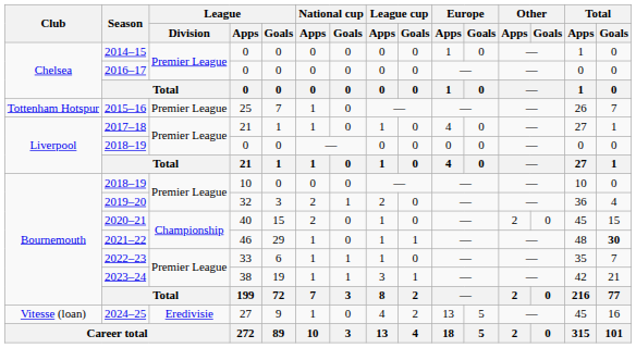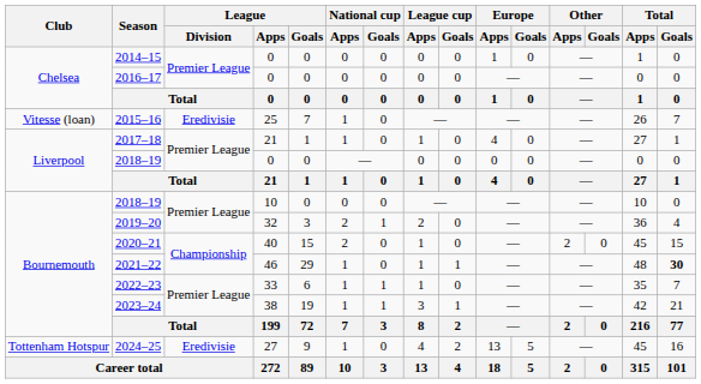 <table class="wikitable" style="text-align: center;">
 <tr>
 <th rowspan="2">Club</th>
 <th rowspan="2">Season</th>
 <th colspan="3">League</th>
 <th colspan="2">National cup</th>
 <th colspan="2">League cup</th>
 <th colspan="2">Europe</th>
 <th colspan="2">Other</th>
 <th colspan="2">Total</th>
 </tr>
 <tr>
 <th>Division</th>
 <th>Apps</th>
 <th>Goals</th>
 <th>Apps</th>
 <th>Goals</th>
 <th>Apps</th>
 <th>Goals</th>
 <th>Apps</th>
 <th>Goals</th>
 <th>Apps</th>
 <th>Goals</th>
 <th>Apps</th>
 <th>Goals</th>
 </tr>
 <tr>
 <td rowspan="3"><a href='#'>Chelsea</a></td>
 <td><a href='#'>2014–15</a></td>
 <td rowspan="2"><a href='#'>Premier League</a></td>
 <td>0</td>
 <td>0</td>
 <td>0</td>
 <td>0</td>
 <td>0</td>
 <td>0</td>
 <td>1</td>
 <td>0</td>
 <td colspan="2">—</td>
 <td>1</td>
 <td>0</td>
 </tr>
 <tr>
 <td><a href='#'>2016–17</a></td>
 <td>0</td>
 <td>0</td>
 <td>0</td>
 <td>0</td>
 <td>0</td>
 <td>0</td>
 <td colspan="2">—</td>
 <td colspan="2">—</td>
 <td>0</td>
 <td>0</td>
 </tr>
 <tr>
 <th colspan="2">Total</th>
 <th>0</th>
 <th>0</th>
 <th>0</th>
 <th>0</th>
 <th>0</th>
 <th>0</th>
 <th>1</th>
 <th>0</th>
 <th colspan="2">—</th>
 <th>1</th>
 <th>0</th>
 </tr>
 <tr>
-<td><a href='#'>Tottenham Hotspur</a></td>
+<td><a href='#'>Vitesse</a> (loan)</td>
 <td><a href='#'>2015–16</a></td>
-<td>Premier League</td>
+<td><a href='#'>Eredivisie</a></td>
 <td>25</td>
 <td>7</td>
 <td>1</td>
 <td>0</td>
 <td colspan="2">—</td>
 <td colspan="2">—</td>
 <td colspan="2">—</td>
 <td>26</td>
 <td>7</td>
 </tr>
 <tr>
 <td rowspan="3"><a href='#'>Liverpool</a></td>
 <td><a href='#'>2017–18</a></td>
 <td rowspan="2">Premier League</td>
 <td>21</td>
 <td>1</td>
 <td>1</td>
 <td>0</td>
 <td>1</td>
 <td>0</td>
 <td>4</td>
 <td>0</td>
 <td colspan="2">—</td>
 <td>27</td>
 <td>1</td>
 </tr>
 <tr>
 <td><a href='#'>2018–19</a></td>
 <td>0</td>
 <td>0</td>
 <td colspan="2">—</td>
 <td>0</td>
 <td>0</td>
 <td>0</td>
 <td>0</td>
 <td colspan="2">—</td>
 <td>0</td>
 <td>0</td>
 </tr>
 <tr>
 <th colspan="2">Total</th>
 <th>21</th>
 <th>1</th>
 <th>1</th>
 <th>0</th>
 <th>1</th>
 <th>0</th>
 <th>4</th>
 <th>0</th>
 <th colspan="2">—</th>
 <th>27</th>
 <th>1</th>
 </tr>
 <tr>
 <td rowspan="7"><a href='#'>Bournemouth</a></td>
 <td><a href='#'>2018–19</a></td>
 <td rowspan="2">Premier League</td>
 <td>10</td>
 <td>0</td>
 <td>0</td>
 <td>0</td>
 <td colspan="2">—</td>
 <td colspan="2">—</td>
 <td colspan="2">—</td>
 <td>10</td>
 <td>0</td>
 </tr>
 <tr>
 <td><a href='#'>2019–20</a></td>
 <td>32</td>
 <td>3</td>
 <td>2</td>
 <td>1</td>
 <td>2</td>
 <td>0</td>
 <td colspan="2">—</td>
 <td colspan="2">—</td>
 <td>36</td>
 <td>4</td>
 </tr>
 <tr>
 <td><a href='#'>2020–21</a></td>
 <td rowspan="2"><a href='#'>Championship</a></td>
 <td>40</td>
 <td>15</td>
 <td>2</td>
 <td>0</td>
 <td>1</td>
 <td>0</td>
 <td colspan="2">—</td>
 <td>2</td>
 <td>0</td>
 <td>45</td>
 <td>15</td>
 </tr>
 <tr>
 <td><a href='#'>2021–22</a></td>
 <td>46</td>
 <td>29</td>
 <td>1</td>
 <td>0</td>
 <td>1</td>
 <td>1</td>
 <td colspan="2">—</td>
 <td colspan="2">—</td>
 <td>48</td>
 <td><strong>30</strong></td>
 </tr>
 <tr>
 <td><a href='#'>2022–23</a></td>
 <td rowspan="2">Premier League</td>
 <td>33</td>
 <td>6</td>
 <td>1</td>
 <td>1</td>
 <td>1</td>
 <td>0</td>
 <td colspan="2">—</td>
 <td colspan="2">—</td>
 <td>35</td>
 <td>7</td>
 </tr>
 <tr>
 <td><a href='#'>2023–24</a></td>
 <td>38</td>
 <td>19</td>
 <td>1</td>
 <td>1</td>
 <td>3</td>
 <td>1</td>
 <td colspan="2">—</td>
 <td colspan="2">—</td>
 <td>42</td>
 <td>21</td>
 </tr>
 <tr>
 <th colspan="2">Total</th>
 <th>199</th>
 <th>72</th>
 <th>7</th>
 <th>3</th>
 <th>8</th>
 <th>2</th>
 <th colspan="2">—</th>
 <th>2</th>
 <th>0</th>
 <th>216</th>
 <th>77</th>
 </tr>
 <tr>
-<td><a href='#'>Vitesse</a> (loan)</td>
+<td><a href='#'>Tottenham Hotspur</a></td>
 <td><a href='#'>2024–25</a></td>
 <td><a href='#'>Eredivisie</a></td>
 <td>27</td>
 <td>9</td>
 <td>1</td>
 <td>0</td>
 <td>4</td>
 <td>2</td>
 <td>13</td>
 <td>5</td>
 <td colspan="2">—</td>
 <td>45</td>
 <td>16</td>
 </tr>
 <tr>
 <th colspan="3">Career total</th>
 <th>272</th>
 <th>89</th>
 <th>10</th>
 <th>3</th>
 <th>13</th>
 <th>4</th>
 <th>18</th>
 <th>5</th>
 <th>2</th>
 <th>0</th>
 <th>315</th>
 <th>101</th>
 </tr>
 </table>
